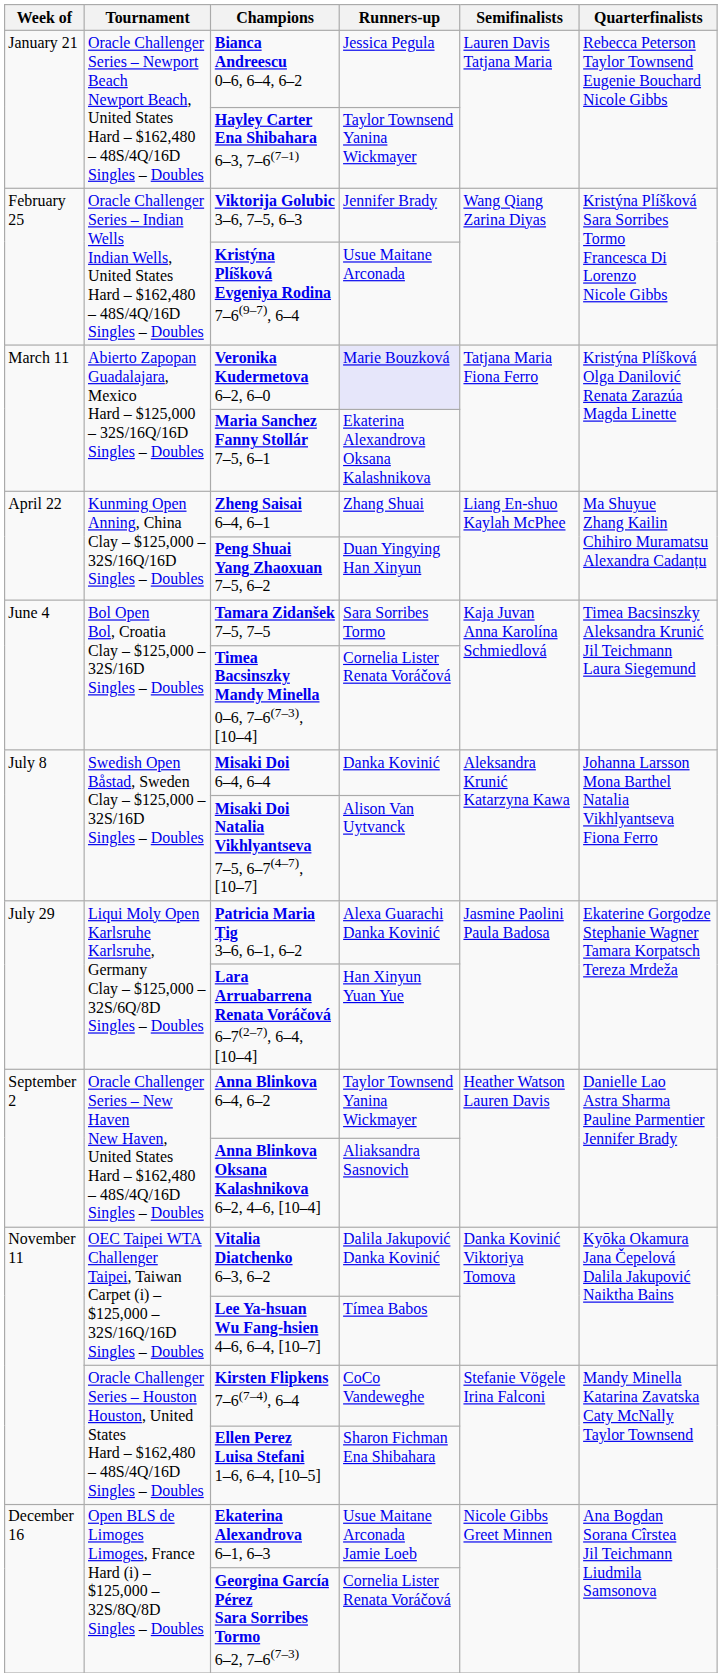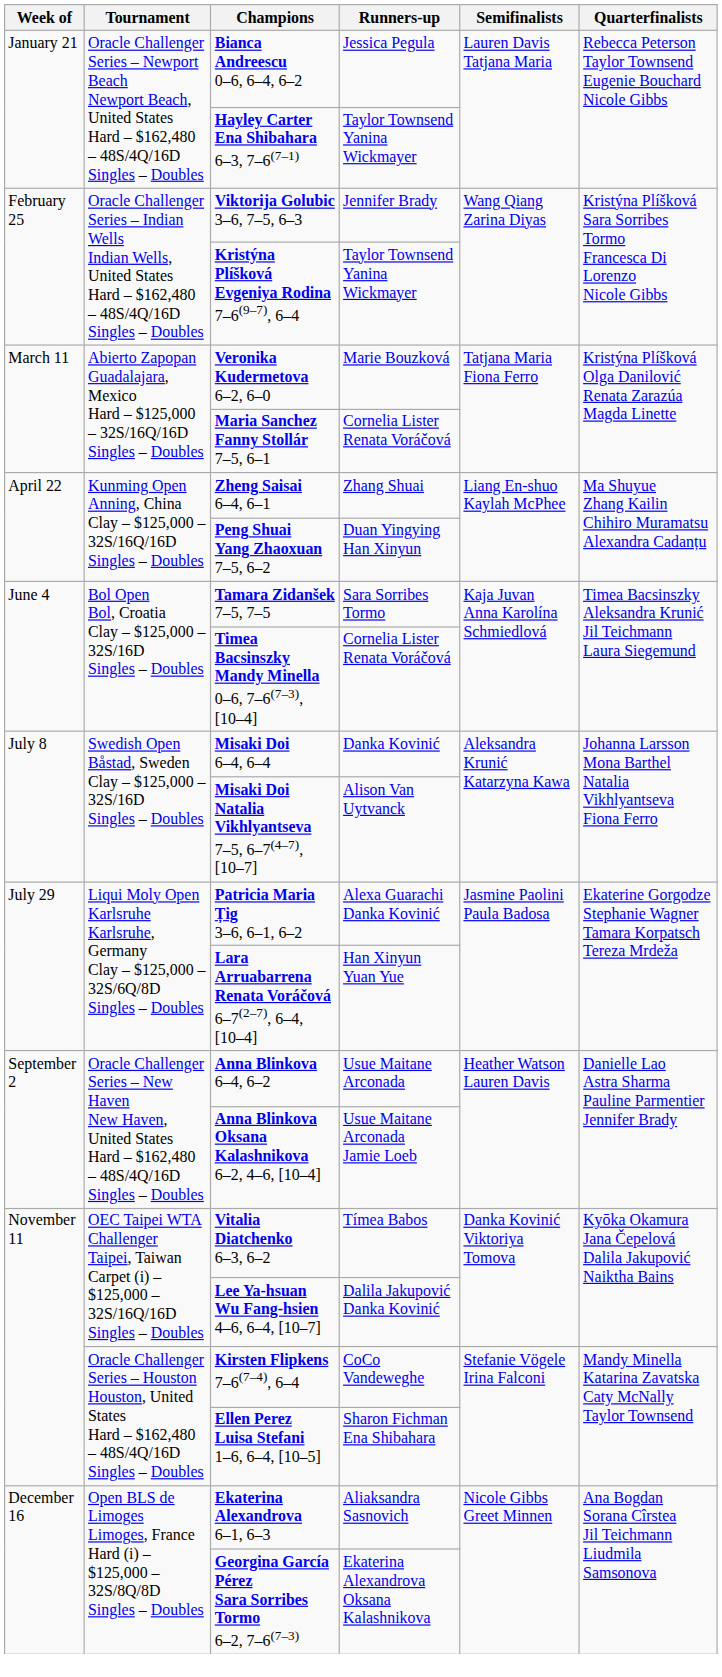 <table class="wikitable" style="font-size:85%;">
 <tr>
 <th width="80">Week of</th>
 <th width="240">Tournament</th>
 <th width="210">Champions</th>
 <th width="210">Runners-up</th>
 <th width="210">Semifinalists</th>
 <th width="210">Quarterfinalists</th>
 </tr>
 <tr valign=top>
 <td rowspan=2>January 21</td>
 <td rowspan=2><a href='#'>Oracle Challenger Series – Newport Beach</a><br> <a href='#'>Newport Beach</a>, United States <br> Hard – $162,480 – 48S/4Q/16D <br> <a href='#'>Singles</a> – <a href='#'>Doubles</a></td>
 <td> <strong><a href='#'>Bianca Andreescu</a></strong> <br> 0–6, 6–4, 6–2</td>
 <td> <a href='#'>Jessica Pegula</a></td>
 <td rowspan=2> <a href='#'>Lauren Davis</a> <br>  <a href='#'>Tatjana Maria</a></td>
 <td rowspan=2> <a href='#'>Rebecca Peterson</a><br> <a href='#'>Taylor Townsend</a> <br> <a href='#'>Eugenie Bouchard</a> <br>  <a href='#'>Nicole Gibbs</a></td>
 </tr>
 <tr valign=top>
 <td><strong> <a href='#'>Hayley Carter</a> <br>  <a href='#'>Ena Shibahara</a></strong> <br> 6–3, 7–6<sup>(7–1)</sup></td>
 <td> <a href='#'>Taylor Townsend</a> <br>  <a href='#'>Yanina Wickmayer</a></td>
 </tr>
 <tr valign=top>
 <td rowspan=2>February 25</td>
 <td rowspan=2><a href='#'>Oracle Challenger Series – Indian Wells</a><br> <a href='#'>Indian Wells</a>, United States <br> Hard – $162,480 – 48S/4Q/16D <br> <a href='#'>Singles</a> – <a href='#'>Doubles</a></td>
 <td> <strong><a href='#'>Viktorija Golubic</a></strong> <br> 3–6, 7–5, 6–3</td>
 <td> <a href='#'>Jennifer Brady</a></td>
 <td rowspan=2> <a href='#'>Wang Qiang</a> <br>  <a href='#'>Zarina Diyas</a></td>
 <td rowspan=2> <a href='#'>Kristýna Plíšková</a> <br> <a href='#'>Sara Sorribes Tormo</a> <br> <a href='#'>Francesca Di Lorenzo</a> <br>  <a href='#'>Nicole Gibbs</a></td>
 </tr>
 <tr valign=top>
 <td> <strong><a href='#'>Kristýna Plíšková</a></strong> <br>  <strong><a href='#'>Evgeniya Rodina</a></strong> <br> 7–6<sup>(9–7)</sup>, 6–4</td>
-<td> <a href='#'>Usue Maitane Arconada</a></td>
+<td> <a href='#'>Taylor Townsend</a> <br>  <a href='#'>Yanina Wickmayer</a></td>
 </tr>
 <tr valign=top>
 <td rowspan=2>March 11</td>
 <td rowspan=2><a href='#'>Abierto Zapopan</a> <br> <a href='#'>Guadalajara</a>, Mexico <br> Hard – $125,000 – 32S/16Q/16D <br> <a href='#'>Singles</a> – <a href='#'>Doubles</a></td>
 <td> <strong><a href='#'>Veronika Kudermetova</a></strong> <br> 6–2, 6–0</td>
-<td style="background: lavender;"> <a href='#'>Marie Bouzková</a></td>
+<td> <a href='#'>Marie Bouzková</a></td>
 <td rowspan=2> <a href='#'>Tatjana Maria</a> <br>  <a href='#'>Fiona Ferro</a></td>
 <td rowspan=2> <a href='#'>Kristýna Plíšková</a> <br> <a href='#'>Olga Danilović</a> <br>  <a href='#'>Renata Zarazúa</a> <br>  <a href='#'>Magda Linette</a></td>
 </tr>
 <tr valign=top>
 <td> <strong><a href='#'>Maria Sanchez</a></strong> <br>  <strong><a href='#'>Fanny Stollár</a></strong> <br> 7–5, 6–1</td>
-<td> <a href='#'>Ekaterina Alexandrova</a> <br>  <a href='#'>Oksana Kalashnikova</a></td>
+<td> <a href='#'>Cornelia Lister</a> <br>  <a href='#'>Renata Voráčová</a></td>
 </tr>
 <tr valign=top>
 <td rowspan=2>April 22</td>
 <td rowspan=2><a href='#'>Kunming Open</a> <br> <a href='#'>Anning</a>, China <br> Clay – $125,000 – 32S/16Q/16D <br> <a href='#'>Singles</a> – <a href='#'>Doubles</a></td>
 <td> <strong><a href='#'>Zheng Saisai</a></strong> <br> 6–4, 6–1</td>
 <td> <a href='#'>Zhang Shuai</a></td>
 <td rowspan=2> <a href='#'>Liang En-shuo</a> <br>  <a href='#'>Kaylah McPhee</a></td>
 <td rowspan=2> <a href='#'>Ma Shuyue</a> <br>  <a href='#'>Zhang Kailin</a> <br> <a href='#'>Chihiro Muramatsu</a> <br>  <a href='#'>Alexandra Cadanțu</a></td>
 </tr>
 <tr valign=top>
 <td> <strong><a href='#'>Peng Shuai</a></strong> <br>  <strong><a href='#'>Yang Zhaoxuan</a></strong> <br> 7–5, 6–2</td>
 <td> <a href='#'>Duan Yingying</a> <br>  <a href='#'>Han Xinyun</a></td>
 </tr>
 <tr valign=top>
 <td rowspan=2>June 4</td>
 <td rowspan=2><a href='#'>Bol Open</a> <br> <a href='#'>Bol</a>, Croatia <br> Clay – $125,000 – 32S/16D <br> <a href='#'>Singles</a> – <a href='#'>Doubles</a></td>
 <td> <strong><a href='#'>Tamara Zidanšek</a></strong> <br> 7–5, 7–5</td>
 <td> <a href='#'>Sara Sorribes Tormo</a></td>
 <td rowspan=2> <a href='#'>Kaja Juvan</a> <br>  <a href='#'>Anna Karolína Schmiedlová</a></td>
 <td rowspan=2> <a href='#'>Timea Bacsinszky</a> <br> <a href='#'>Aleksandra Krunić</a> <br> <a href='#'>Jil Teichmann</a> <br>  <a href='#'>Laura Siegemund</a></td>
 </tr>
 <tr valign=top>
 <td> <strong><a href='#'>Timea Bacsinszky</a></strong> <br>  <strong><a href='#'>Mandy Minella</a></strong> <br> 0–6, 7–6<sup>(7–3)</sup>, [10–4]</td>
 <td> <a href='#'>Cornelia Lister</a> <br>  <a href='#'>Renata Voráčová</a></td>
 </tr>
 <tr valign=top>
 <td rowspan=2>July 8</td>
 <td rowspan=2><a href='#'>Swedish Open</a> <br> <a href='#'>Båstad</a>, Sweden <br> Clay – $125,000 – 32S/16D <br> <a href='#'>Singles</a> – <a href='#'>Doubles</a></td>
 <td> <strong><a href='#'>Misaki Doi</a></strong> <br> 6–4, 6–4</td>
 <td> <a href='#'>Danka Kovinić</a></td>
 <td rowspan=2> <a href='#'>Aleksandra Krunić</a> <br>  <a href='#'>Katarzyna Kawa</a></td>
 <td rowspan=2> <a href='#'>Johanna Larsson</a> <br> <a href='#'>Mona Barthel</a> <br> <a href='#'>Natalia Vikhlyantseva</a> <br>  <a href='#'>Fiona Ferro</a></td>
 </tr>
 <tr valign=top>
 <td> <strong><a href='#'>Misaki Doi</a></strong> <br>  <strong><a href='#'>Natalia Vikhlyantseva</a></strong> <br> 7–5, 6–7<sup>(4–7)</sup>, [10–7]</td>
 <td> <a href='#'>Alison Van Uytvanck</a></td>
 </tr>
 <tr valign=top>
 <td rowspan=2>July 29</td>
 <td rowspan=2><a href='#'>Liqui Moly Open Karlsruhe</a> <br> <a href='#'>Karlsruhe</a>, Germany <br> Clay – $125,000 – 32S/6Q/8D <br> <a href='#'>Singles</a> – <a href='#'>Doubles</a></td>
 <td> <strong><a href='#'>Patricia Maria Țig</a></strong> <br> 3–6, 6–1, 6–2</td>
 <td> <a href='#'>Alexa Guarachi</a> <br>  <a href='#'>Danka Kovinić</a></td>
 <td rowspan=2> <a href='#'>Jasmine Paolini</a> <br>  <a href='#'>Paula Badosa</a></td>
 <td rowspan=2> <a href='#'>Ekaterine Gorgodze</a> <br> <a href='#'>Stephanie Wagner</a> <br> <a href='#'>Tamara Korpatsch</a> <br>  <a href='#'>Tereza Mrdeža</a></td>
 </tr>
 <tr valign=top>
 <td> <strong><a href='#'>Lara Arruabarrena</a></strong> <br>  <strong><a href='#'>Renata Voráčová</a></strong>  <br> 6–7<sup>(2–7)</sup>, 6–4, [10–4]</td>
 <td> <a href='#'>Han Xinyun</a> <br>  <a href='#'>Yuan Yue</a></td>
 </tr>
 <tr valign=top>
 <td rowspan="2">September 2</td>
 <td rowspan=2><a href='#'>Oracle Challenger Series – New Haven</a> <br> <a href='#'>New Haven</a>, United States <br> Hard – $162,480 – 48S/4Q/16D <br> <a href='#'>Singles</a> – <a href='#'>Doubles</a></td>
 <td> <strong><a href='#'>Anna Blinkova</a></strong> <br> 6–4, 6–2</td>
-<td> <a href='#'>Taylor Townsend</a> <br>  <a href='#'>Yanina Wickmayer</a></td>
+<td> <a href='#'>Usue Maitane Arconada</a></td>
 <td rowspan=2> <a href='#'>Heather Watson</a> <br>  <a href='#'>Lauren Davis</a></td>
 <td rowspan=2> <a href='#'>Danielle Lao</a><br> <a href='#'>Astra Sharma</a> <br> <a href='#'>Pauline Parmentier</a> <br>  <a href='#'>Jennifer Brady</a></td>
 </tr>
 <tr valign=top>
 <td> <strong><a href='#'>Anna Blinkova</a></strong> <br>  <strong><a href='#'>Oksana Kalashnikova</a></strong> <br> 6–2, 4–6, [10–4]</td>
-<td> <a href='#'>Aliaksandra Sasnovich</a></td>
+<td> <a href='#'>Usue Maitane Arconada</a> <br>  <a href='#'>Jamie Loeb</a></td>
 </tr>
 <tr valign=top>
 <td rowspan=4>November 11</td>
 <td rowspan=2><a href='#'>OEC Taipei WTA Challenger</a> <br> <a href='#'>Taipei</a>, Taiwan <br> Carpet (i) – $125,000 – 32S/16Q/16D <br> <a href='#'>Singles</a> – <a href='#'>Doubles</a></td>
 <td> <strong><a href='#'>Vitalia Diatchenko</a></strong> <br> 6–3, 6–2</td>
-<td> <a href='#'>Dalila Jakupović</a> <br>  <a href='#'>Danka Kovinić</a></td>
+<td> <a href='#'>Tímea Babos</a></td>
 <td rowspan=2> <a href='#'>Danka Kovinić</a> <br>  <a href='#'>Viktoriya Tomova</a></td>
 <td rowspan=2> <a href='#'>Kyōka Okamura</a> <br> <a href='#'>Jana Čepelová</a> <br> <a href='#'>Dalila Jakupović</a> <br>  <a href='#'>Naiktha Bains</a></td>
 </tr>
 <tr valign=top>
 <td> <strong><a href='#'>Lee Ya-hsuan</a></strong> <br>  <strong><a href='#'>Wu Fang-hsien</a></strong> <br> 4–6, 6–4, [10–7]</td>
-<td> <a href='#'>Tímea Babos</a></td>
+<td> <a href='#'>Dalila Jakupović</a> <br>  <a href='#'>Danka Kovinić</a></td>
 </tr>
 <tr valign=top>
 <td rowspan=2><a href='#'>Oracle Challenger Series – Houston</a> <br> <a href='#'>Houston</a>, United States <br> Hard – $162,480 – 48S/4Q/16D <br> <a href='#'>Singles</a> – <a href='#'>Doubles</a></td>
 <td> <strong><a href='#'>Kirsten Flipkens</a></strong> <br> 7–6<sup>(7–4)</sup>, 6–4</td>
 <td> <a href='#'>CoCo Vandeweghe</a></td>
 <td rowspan=2> <a href='#'>Stefanie Vögele</a> <br>  <a href='#'>Irina Falconi</a></td>
 <td rowspan=2> <a href='#'>Mandy Minella</a> <br> <a href='#'>Katarina Zavatska</a> <br> <a href='#'>Caty McNally</a> <br>  <a href='#'>Taylor Townsend</a></td>
 </tr>
 <tr valign=top>
 <td> <strong><a href='#'>Ellen Perez</a></strong> <br>  <strong><a href='#'>Luisa Stefani</a></strong> <br> 1–6, 6–4, [10–5]</td>
 <td> <a href='#'>Sharon Fichman</a> <br>  <a href='#'>Ena Shibahara</a></td>
 </tr>
 <tr valign=top>
 <td rowspan=2>December 16</td>
 <td rowspan=2><a href='#'>Open BLS de Limoges</a> <br> <a href='#'>Limoges</a>, France <br> Hard (i) – $125,000 – 32S/8Q/8D <br> <a href='#'>Singles</a> – <a href='#'>Doubles</a></td>
 <td> <strong><a href='#'>Ekaterina Alexandrova</a></strong> <br> 6–1, 6–3</td>
-<td> <a href='#'>Usue Maitane Arconada</a> <br>  <a href='#'>Jamie Loeb</a></td>
+<td> <a href='#'>Aliaksandra Sasnovich</a></td>
 <td rowspan=2> <a href='#'>Nicole Gibbs</a> <br>  <a href='#'>Greet Minnen</a></td>
 <td rowspan=2> <a href='#'>Ana Bogdan</a><br> <a href='#'>Sorana Cîrstea</a> <br> <a href='#'>Jil Teichmann</a> <br>  <a href='#'>Liudmila Samsonova</a></td>
 </tr>
 <tr valign=top>
 <td> <strong><a href='#'>Georgina García Pérez</a></strong> <br>  <strong><a href='#'>Sara Sorribes Tormo</a></strong> <br> 6–2, 7–6<sup>(7–3)</sup></td>
-<td> <a href='#'>Cornelia Lister</a> <br>  <a href='#'>Renata Voráčová</a></td>
+<td> <a href='#'>Ekaterina Alexandrova</a> <br>  <a href='#'>Oksana Kalashnikova</a></td>
 </tr>
 </table>
